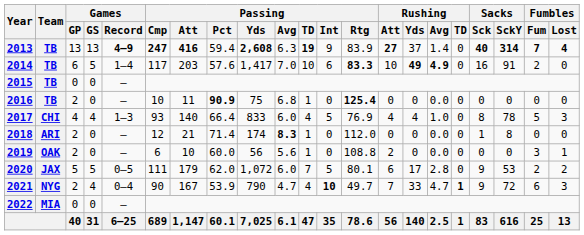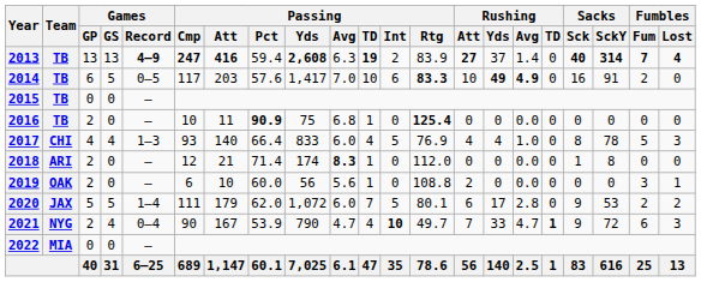 <table class="wikitable" style="text-align:center;">
 <tr>
 <th rowspan="2">Year</th>
 <th rowspan="2">Team</th>
 <th colspan="3">Games</th>
 <th colspan="8">Passing</th>
 <th colspan="4">Rushing</th>
 <th colspan="2">Sacks</th>
 <th colspan="2">Fumbles</th>
 </tr>
 <tr>
 <th>GP</th>
 <th>GS</th>
 <th>Record</th>
 <th>Cmp</th>
 <th>Att</th>
 <th>Pct</th>
 <th>Yds</th>
 <th>Avg</th>
 <th>TD</th>
 <th>Int</th>
 <th>Rtg</th>
 <th>Att</th>
 <th>Yds</th>
 <th>Avg</th>
 <th>TD</th>
 <th>Sck</th>
 <th>SckY</th>
 <th>Fum</th>
 <th>Lost</th>
 </tr>
 <tr>
 <th><a href='#'>2013</a></th>
 <th><a href='#'>TB</a></th>
 <td>13</td>
 <td>13</td>
 <td><strong>4–9</strong></td>
 <td><strong>247</strong></td>
 <td><strong>416</strong></td>
 <td>59.4</td>
 <td><strong>2,608</strong></td>
 <td>6.3</td>
 <td><strong>19</strong></td>
-<td>9</td>
+<td>2</td>
 <td>83.9</td>
 <td><strong>27</strong></td>
 <td>37</td>
 <td>1.4</td>
 <td>0</td>
 <td><strong>40</strong></td>
 <td><strong>314</strong></td>
 <td><strong>7</strong></td>
 <td><strong>4</strong></td>
 </tr>
 <tr>
 <th><a href='#'>2014</a></th>
 <th><a href='#'>TB</a></th>
 <td>6</td>
 <td>5</td>
-<td>1–4</td>
+<td>0–5</td>
 <td>117</td>
 <td>203</td>
 <td>57.6</td>
 <td>1,417</td>
 <td>7.0</td>
 <td>10</td>
 <td>6</td>
 <td><strong>83.3</strong></td>
 <td>10</td>
 <td><strong>49</strong></td>
 <td><strong>4.9</strong></td>
 <td>0</td>
 <td>16</td>
 <td>91</td>
 <td>2</td>
 <td>0</td>
 </tr>
 <tr>
 <th><a href='#'>2015</a></th>
 <th><a href='#'>TB</a></th>
 <td>0</td>
 <td>0</td>
 <td>—</td>
 <td colspan="16"></td>
 </tr>
 <tr>
 <th><a href='#'>2016</a></th>
 <th><a href='#'>TB</a></th>
 <td>2</td>
 <td>0</td>
 <td>—</td>
 <td>10</td>
 <td>11</td>
 <td><strong>90.9</strong></td>
 <td>75</td>
 <td>6.8</td>
 <td>1</td>
 <td>0</td>
 <td><strong>125.4</strong></td>
 <td>0</td>
 <td>0</td>
 <td>0.0</td>
 <td>0</td>
 <td>0</td>
 <td>0</td>
 <td>0</td>
 <td>0</td>
 </tr>
 <tr>
 <th><a href='#'>2017</a></th>
 <th><a href='#'>CHI</a></th>
 <td>4</td>
 <td>4</td>
 <td>1–3</td>
 <td>93</td>
 <td>140</td>
 <td>66.4</td>
 <td>833</td>
 <td>6.0</td>
 <td>4</td>
 <td>5</td>
 <td>76.9</td>
 <td>4</td>
 <td>4</td>
 <td>1.0</td>
 <td>0</td>
 <td>8</td>
 <td>78</td>
 <td>5</td>
 <td>3</td>
 </tr>
 <tr>
 <th><a href='#'>2018</a></th>
 <th><a href='#'>ARI</a></th>
 <td>2</td>
 <td>0</td>
 <td>—</td>
 <td>12</td>
 <td>21</td>
 <td>71.4</td>
 <td>174</td>
 <td><strong>8.3</strong></td>
 <td>1</td>
 <td>0</td>
 <td>112.0</td>
 <td>0</td>
 <td>0</td>
 <td>0.0</td>
 <td>0</td>
 <td>1</td>
 <td>8</td>
 <td>0</td>
 <td>0</td>
 </tr>
 <tr>
 <th><a href='#'>2019</a></th>
 <th><a href='#'>OAK</a></th>
 <td>2</td>
 <td>0</td>
 <td>—</td>
 <td>6</td>
 <td>10</td>
 <td>60.0</td>
 <td>56</td>
 <td>5.6</td>
 <td>1</td>
 <td>0</td>
 <td>108.8</td>
 <td>2</td>
 <td>0</td>
 <td>0.0</td>
 <td>0</td>
 <td>0</td>
 <td>0</td>
 <td>3</td>
 <td>1</td>
 </tr>
 <tr>
 <th><a href='#'>2020</a></th>
 <th><a href='#'>JAX</a></th>
 <td>5</td>
 <td>5</td>
-<td>0–5</td>
+<td>1–4</td>
 <td>111</td>
 <td>179</td>
 <td>62.0</td>
 <td>1,072</td>
 <td>6.0</td>
 <td>7</td>
 <td>5</td>
 <td>80.1</td>
 <td>6</td>
 <td>17</td>
 <td>2.8</td>
 <td>0</td>
 <td>9</td>
 <td>53</td>
 <td>2</td>
 <td>2</td>
 </tr>
 <tr>
 <th><a href='#'>2021</a></th>
 <th><a href='#'>NYG</a></th>
 <td>2</td>
 <td>4</td>
 <td>0–4</td>
 <td>90</td>
 <td>167</td>
 <td>53.9</td>
 <td>790</td>
 <td>4.7</td>
 <td>4</td>
 <td><strong>10</strong></td>
 <td>49.7</td>
 <td>7</td>
 <td>33</td>
 <td>4.7</td>
 <td><strong>1</strong></td>
 <td>9</td>
 <td>72</td>
 <td>6</td>
 <td>3</td>
 </tr>
 <tr>
 <th><a href='#'>2022</a></th>
 <th><a href='#'>MIA</a></th>
 <td>0</td>
 <td>0</td>
 <td>—</td>
 <td colspan="16"></td>
 </tr>
 <tr>
 <th colspan="2"></th>
 <th>40</th>
 <th>31</th>
 <th>6–25</th>
 <th>689</th>
 <th>1,147</th>
 <th>60.1</th>
 <th>7,025</th>
 <th>6.1</th>
 <th>47</th>
 <th>35</th>
 <th>78.6</th>
 <th>56</th>
 <th>140</th>
 <th>2.5</th>
 <th>1</th>
 <th>83</th>
 <th>616</th>
 <th>25</th>
 <th>13</th>
 </tr>
 </table>
